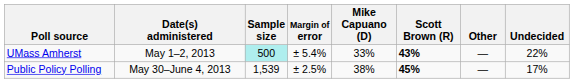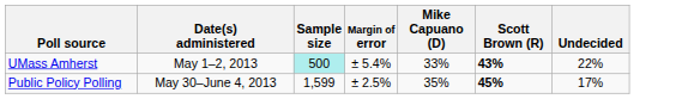 <table class="wikitable">
 <tr valign= bottom>
 <th style="width:160px;">Poll source</th>
 <th style="width:190px;">Date(s)<br>administered</th>
 <th class=small>Sample<br>size</th>
 <th><small>Margin of</small><br>error</th>
 <th style="width:90px;">Mike<br>Capuano (D)</th>
 <th style="width:90px;">Scott<br>Brown (R)</th>
-<th style="width:60px;">Other</th>
 <th style="width:90px;">Undecided</th>
 </tr>
 <tr>
 <td><a href='#'>UMass Amherst</a></td>
 <td align=center>May 1–2, 2013</td>
 <td align=center style="background: paleturquoise;">500</td>
 <td align=center>± 5.4%</td>
 <td align=center>33%</td>
 <td><strong>43%</strong></td>
-<td align=center>—</td>
 <td align=center>22%</td>
 </tr>
 <tr>
 <td><a href='#'>Public Policy Polling</a></td>
 <td align=center>May 30–June 4, 2013</td>
-<td align=center>1,539</td>
+<td align=center>1,599</td>
 <td align=center>± 2.5%</td>
-<td align=center>38%</td>
+<td align=center>35%</td>
 <td><strong>45%</strong></td>
-<td align=center>—</td>
 <td align=center>17%</td>
 </tr>
 </table>
